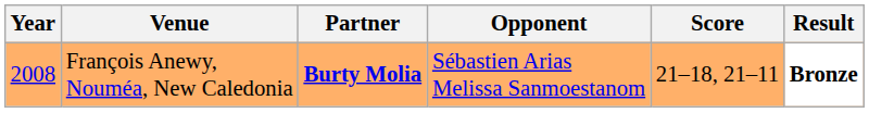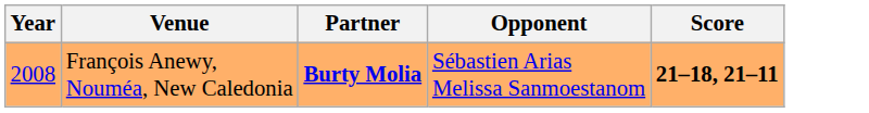 <table class="sortable wikitable" style="font-size: 90%;">
 <tr>
 <th>Year</th>
 <th>Venue</th>
 <th>Partner</th>
 <th>Opponent</th>
 <th>Score</th>
-<th>Result</th>
 </tr>
 <tr style="background:#FFB069">
 <td align="center"><a href='#'>2008</a></td>
 <td align="left">François Anewy,<br><a href='#'>Nouméa</a>, New Caledonia</td>
 <td align="left"><strong> <a href='#'>Burty Molia</a></strong></td>
 <td align="left"> <a href='#'>Sébastien Arias</a><br> <a href='#'>Melissa Sanmoestanom</a></td>
-<td align="left">21–18, 21–11</td>
-<td style="text-align:left; background:white"> <strong>Bronze</strong></td>
+<td align="left"><strong>21–18, 21–11</strong></td>
 </tr>
 </table>
